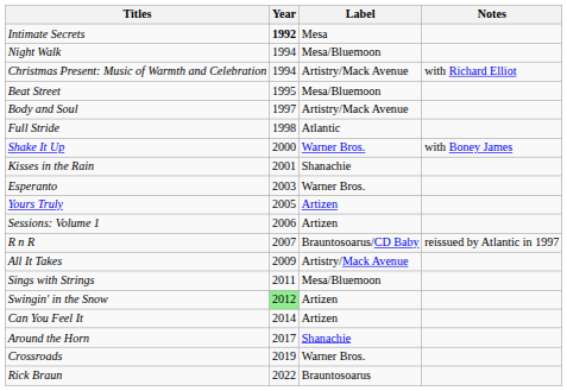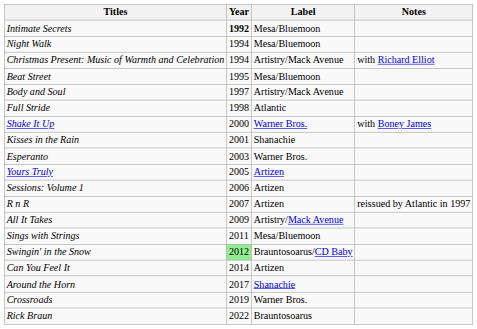 <table class="wikitable sortable">
 <tr>
 <th>Titles</th>
 <th>Year</th>
 <th>Label</th>
 <th>Notes</th>
 </tr>
 <tr>
 <td><em>Intimate Secrets</em></td>
 <td><strong>1992</strong></td>
-<td>Mesa</td>
+<td>Mesa/Bluemoon</td>
 <td></td>
 </tr>
 <tr>
 <td><em>Night Walk</em></td>
 <td>1994</td>
 <td>Mesa/Bluemoon</td>
 <td></td>
 </tr>
 <tr>
 <td><em>Christmas Present: Music of Warmth and Celebration</em></td>
 <td>1994</td>
 <td>Artistry/Mack Avenue</td>
 <td>with <a href='#'>Richard Elliot</a></td>
 </tr>
 <tr>
 <td><em>Beat Street</em></td>
 <td>1995</td>
 <td>Mesa/Bluemoon</td>
 <td></td>
 </tr>
 <tr>
 <td><em>Body and Soul</em></td>
 <td>1997</td>
 <td>Artistry/Mack Avenue</td>
 <td></td>
 </tr>
 <tr>
 <td><em>Full Stride</em></td>
 <td>1998</td>
 <td>Atlantic</td>
 <td></td>
 </tr>
 <tr>
 <td><em><a href='#'>Shake It Up</a></em></td>
 <td>2000</td>
 <td><a href='#'>Warner Bros.</a></td>
 <td>with <a href='#'>Boney James</a></td>
 </tr>
 <tr>
 <td><em>Kisses in the Rain</em></td>
 <td>2001</td>
 <td>Shanachie</td>
 <td></td>
 </tr>
 <tr>
 <td><em>Esperanto</em></td>
 <td>2003</td>
 <td>Warner Bros.</td>
 <td></td>
 </tr>
 <tr>
 <td><em><a href='#'>Yours Truly</a></em></td>
 <td>2005</td>
 <td><a href='#'>Artizen</a></td>
 <td></td>
 </tr>
 <tr>
 <td><em>Sessions: Volume 1</em></td>
 <td>2006</td>
 <td>Artizen</td>
 <td></td>
 </tr>
 <tr>
 <td><em>R n R</em></td>
 <td>2007</td>
-<td>Brauntosoarus/<a href='#'>CD Baby</a></td>
+<td>Artizen</td>
 <td>reissued by Atlantic in 1997</td>
 </tr>
 <tr>
 <td><em>All It Takes</em></td>
 <td>2009</td>
 <td>Artistry/<a href='#'>Mack Avenue</a></td>
 <td></td>
 </tr>
 <tr>
 <td><em>Sings with Strings</em></td>
 <td>2011</td>
 <td>Mesa/Bluemoon</td>
 <td></td>
 </tr>
 <tr>
 <td><em>Swingin' in the Snow</em></td>
 <td style="background: lightgreen;">2012</td>
-<td>Artizen</td>
+<td>Brauntosoarus/<a href='#'>CD Baby</a></td>
 <td></td>
 </tr>
 <tr>
 <td><em>Can You Feel It</em></td>
 <td>2014</td>
 <td>Artizen</td>
 <td></td>
 </tr>
 <tr>
 <td><em>Around the Horn</em></td>
 <td>2017</td>
 <td><a href='#'>Shanachie</a></td>
 <td></td>
 </tr>
 <tr>
 <td><em>Crossroads</em></td>
 <td>2019</td>
 <td>Warner Bros.</td>
 <td></td>
 </tr>
 <tr>
 <td><em>Rick Braun</em></td>
 <td>2022</td>
 <td>Brauntosoarus</td>
 <td></td>
 </tr>
 </table>
